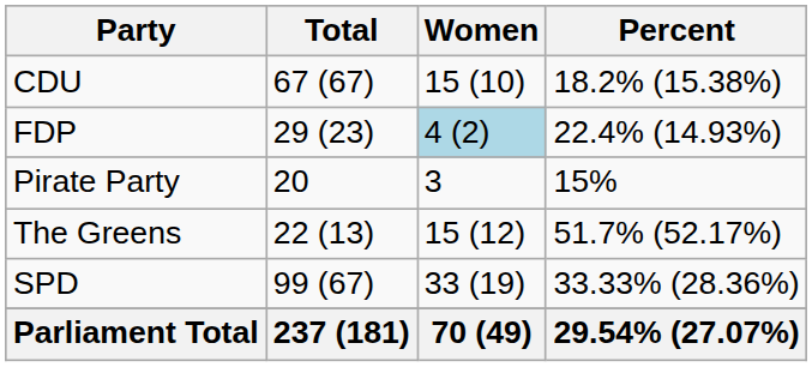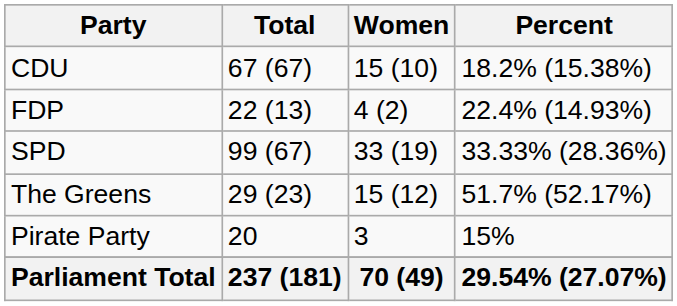 <table class="wikitable">
 <tr class="hintergrundfarbe5">
 <th>Party</th>
 <th>Total</th>
 <th><span>Women </span></th>
 <th><span>Percent</span></th>
 </tr>
 <tr>
 <td>CDU</td>
 <td>67 (67)</td>
 <td>15 (10)</td>
 <td class="hintergrundfarbe5"><span>18.2% (15.38%)</span></td>
 </tr>
 <tr>
 <td>FDP</td>
+<td>22 (13)</td>
+<td>4 (2)</td>
+<td class="hintergrundfarbe5"><span> 22.4% (14.93%)</span></td>
+</tr>
+<tr>
+<td>SPD</td>
+<td>99 (67)</td>
+<td>33 (19)</td>
+<td class="hintergrundfarbe5"><span> 33.33% (28.36%)</span></td>
+</tr>
+<tr>
+<td>The Greens</td>
 <td>29 (23)</td>
-<td style="background: lightblue;">4 (2)</td>
-<td class="hintergrundfarbe5"><span> 22.4% (14.93%)</span></td>
+<td>15 (12)</td>
+<td class="hintergrundfarbe5"><span> 51.7% (52.17%)</span></td>
 </tr>
 <tr>
 <td>Pirate Party</td>
 <td>20</td>
 <td>3</td>
 <td class="hintergrundfarbe5"><span>15% </span></td>
-</tr>
-<tr>
-<td>The Greens</td>
-<td>22 (13)</td>
-<td>15 (12)</td>
-<td class="hintergrundfarbe5"><span> 51.7% (52.17%)</span></td>
-</tr>
-<tr>
-<td>SPD</td>
-<td>99 (67)</td>
-<td>33 (19)</td>
-<td class="hintergrundfarbe5"><span> 33.33% (28.36%)</span></td>
 </tr>
 <tr>
 </tr>
 <tr class="hintergrundfarbe5">
 <th>Parliament Total</th>
 <th>237 (181)</th>
 <th>70 (49)</th>
 <th><span>29.54% (27.07%)</span></th>
 </tr>
 </table>
